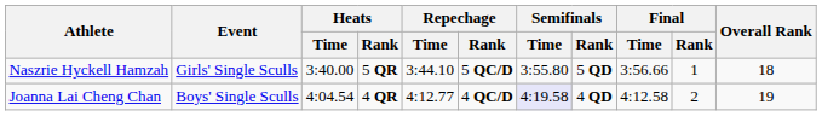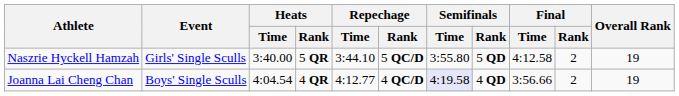 <table class="wikitable" style="font-size:90%">
 <tr>
 <th rowspan="2">Athlete</th>
 <th rowspan="2">Event</th>
 <th colspan="2">Heats</th>
 <th colspan="2">Repechage</th>
 <th colspan="2">Semifinals</th>
 <th colspan="2">Final</th>
 <th rowspan="2">Overall Rank</th>
 </tr>
 <tr>
 <th>Time</th>
 <th>Rank</th>
 <th>Time</th>
 <th>Rank</th>
 <th>Time</th>
 <th>Rank</th>
 <th>Time</th>
 <th>Rank</th>
 </tr>
 <tr>
 <td><a href='#'>Naszrie Hyckell Hamzah</a></td>
 <td><a href='#'>Girls' Single Sculls</a></td>
 <td align=center>3:40.00</td>
 <td align=center>5 <strong>QR</strong></td>
 <td align=center>3:44.10</td>
 <td align=center>5 <strong>QC/D</strong></td>
 <td align=center>3:55.80</td>
 <td align=center>5 <strong>QD</strong></td>
-<td align=center>3:56.66</td>
-<td align=center>1</td>
-<td align=center>18</td>
+<td align=center>4:12.58</td>
+<td align=center>2</td>
+<td align=center>19</td>
 </tr>
 <tr>
 <td><a href='#'>Joanna Lai Cheng Chan</a></td>
 <td><a href='#'>Boys' Single Sculls</a></td>
 <td align=center>4:04.54</td>
 <td align=center>4 <strong>QR</strong></td>
 <td align=center>4:12.77</td>
 <td align=center>4 <strong>QC/D</strong></td>
 <td align=center style="background: lavender;">4:19.58</td>
 <td align=center>4 <strong>QD</strong></td>
-<td align=center>4:12.58</td>
+<td align=center>3:56.66</td>
 <td align=center>2</td>
 <td align=center>19</td>
 </tr>
 </table>
